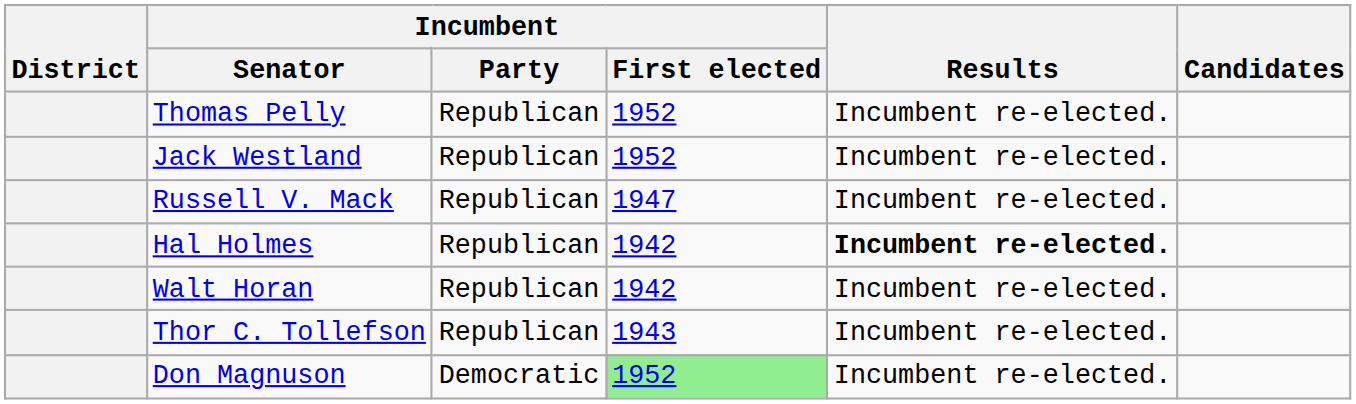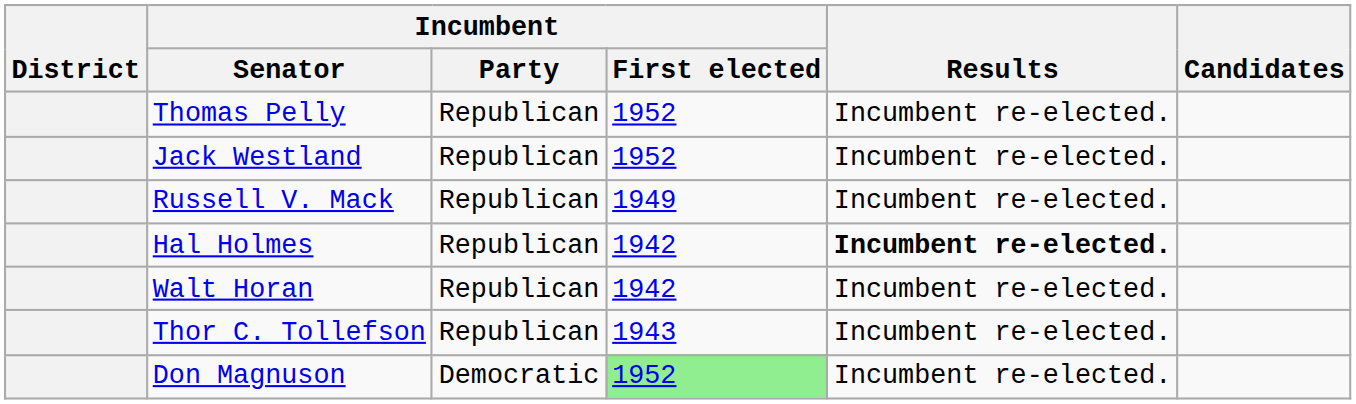 <table class=wikitable>
 <tr valign=bottom>
 <th rowspan=2>District</th>
 <th colspan=3>Incumbent</th>
 <th rowspan=2>Results</th>
 <th rowspan=2>Candidates</th>
 </tr>
 <tr>
 <th>Senator</th>
 <th>Party</th>
 <th>First elected</th>
 </tr>
 <tr>
 <th></th>
 <td><a href='#'>Thomas Pelly</a></td>
 <td>Republican</td>
 <td><a href='#'>1952</a></td>
 <td>Incumbent re-elected.</td>
 <td nowrap></td>
 </tr>
 <tr>
 <th></th>
 <td><a href='#'>Jack Westland</a></td>
 <td>Republican</td>
 <td><a href='#'>1952</a></td>
 <td>Incumbent re-elected.</td>
 <td nowrap></td>
 </tr>
 <tr>
 <th></th>
 <td><a href='#'>Russell V. Mack</a></td>
 <td>Republican</td>
-<td><a href='#'>1947 </a></td>
+<td><a href='#'>1949 </a></td>
 <td>Incumbent re-elected.</td>
 <td nowrap></td>
 </tr>
 <tr>
 <th></th>
 <td><a href='#'>Hal Holmes</a></td>
 <td>Republican</td>
 <td><a href='#'>1942</a></td>
 <td><strong>Incumbent re-elected.</strong></td>
 <td nowrap></td>
 </tr>
 <tr>
 <th></th>
 <td><a href='#'>Walt Horan</a></td>
 <td>Republican</td>
 <td><a href='#'>1942</a></td>
 <td>Incumbent re-elected.</td>
 <td nowrap></td>
 </tr>
 <tr>
 <th></th>
 <td><a href='#'>Thor C. Tollefson</a></td>
 <td>Republican</td>
 <td><a href='#'>1943</a></td>
 <td>Incumbent re-elected.</td>
 <td nowrap></td>
 </tr>
 <tr>
 <th></th>
 <td><a href='#'>Don Magnuson</a></td>
 <td>Democratic</td>
 <td style="background: lightgreen;"><a href='#'>1952</a></td>
 <td>Incumbent re-elected.</td>
 <td nowrap></td>
 </tr>
 </table>
